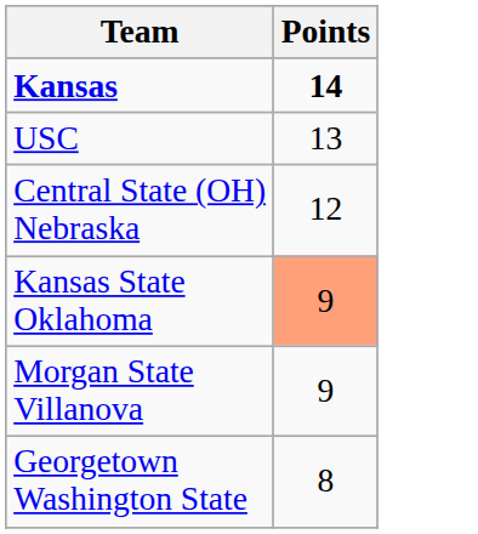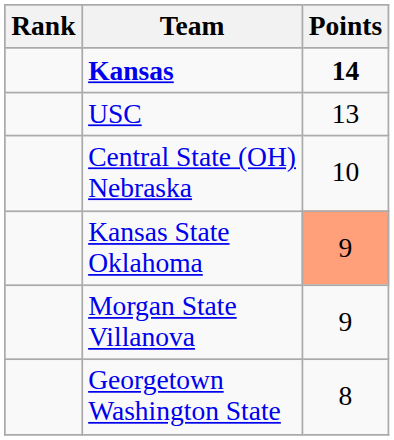 <table class="wikitable sortable" style="text-align:center">
 <tr>
+<th>Rank</th>
 <th>Team</th>
 <th>Points</th>
 </tr>
 <tr>
+<td></td>
 <td align="left"><strong><a href='#'>Kansas</a></strong></td>
 <td><strong>14</strong></td>
 </tr>
 <tr>
+<td></td>
 <td align="left"><a href='#'>USC</a></td>
 <td>13</td>
 </tr>
 <tr>
+<td></td>
 <td align="left"><a href='#'>Central State (OH)</a><br><a href='#'>Nebraska</a></td>
-<td>12</td>
+<td>10</td>
 </tr>
 <tr>
+<td></td>
 <td align="left"><a href='#'>Kansas State</a><br><a href='#'>Oklahoma</a></td>
 <td style="background: lightsalmon;">9</td>
 </tr>
 <tr>
+<td></td>
 <td align="left"><a href='#'>Morgan State</a><br><a href='#'>Villanova</a></td>
 <td>9</td>
 </tr>
 <tr>
+<td></td>
 <td align="left"><a href='#'>Georgetown</a><br><a href='#'>Washington State</a></td>
 <td>8</td>
 </tr>
 </table>
